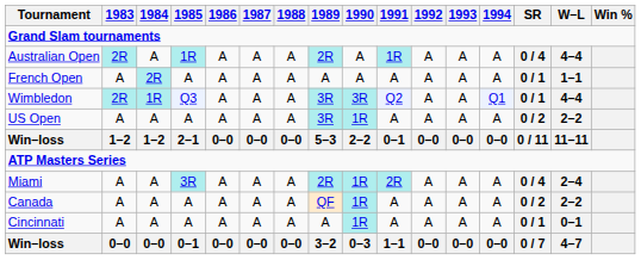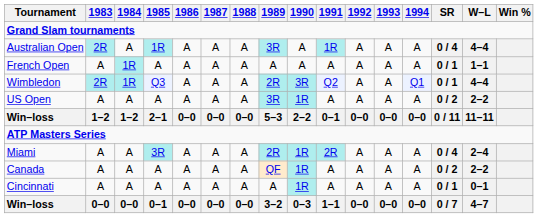 <table class=wikitable style=text-align:center;font-size:97%>
 <tr>
 <th>Tournament</th>
 <th><a href='#'>1983</a></th>
 <th><a href='#'>1984</a></th>
 <th><a href='#'>1985</a></th>
 <th><a href='#'>1986</a></th>
 <th><a href='#'>1987</a></th>
 <th><a href='#'>1988</a></th>
 <th><a href='#'>1989</a></th>
 <th><a href='#'>1990</a></th>
 <th><a href='#'>1991</a></th>
 <th><a href='#'>1992</a></th>
 <th><a href='#'>1993</a></th>
 <th><a href='#'>1994</a></th>
 <th>SR</th>
 <th>W–L</th>
 <th>Win %</th>
 </tr>
 <tr>
 <td colspan=23 align=left><strong><a href='#'>Grand Slam tournaments</a></strong></td>
 </tr>
 <tr>
 <td align=left><a href='#'>Australian Open</a></td>
 <td bgcolor=afeeee><a href='#'>2R</a></td>
 <td>A</td>
 <td bgcolor=afeeee><a href='#'>1R</a></td>
 <td>A</td>
 <td>A</td>
 <td>A</td>
-<td bgcolor=afeeee><a href='#'>2R</a></td>
+<td bgcolor=afeeee><a href='#'>3R</a></td>
 <td>A</td>
 <td bgcolor=afeeee><a href='#'>1R</a></td>
 <td>A</td>
 <td>A</td>
 <td>A</td>
 <th>0 / 4</th>
 <th>4–4</th>
 <th></th>
 </tr>
 <tr>
 <td align=left><a href='#'>French Open</a></td>
 <td>A</td>
-<td bgcolor=afeeee><a href='#'>2R</a></td>
+<td bgcolor=afeeee><a href='#'>1R</a></td>
 <td>A</td>
 <td>A</td>
 <td>A</td>
 <td>A</td>
 <td>A</td>
 <td>A</td>
 <td>A</td>
 <td>A</td>
 <td>A</td>
 <td>A</td>
 <th>0 / 1</th>
 <th>1–1</th>
 <th></th>
 </tr>
 <tr>
 <td align=left><a href='#'>Wimbledon</a></td>
 <td bgcolor=afeeee><a href='#'>2R</a></td>
 <td bgcolor=afeeee><a href='#'>1R</a></td>
 <td bgcolor=ecf2ff><a href='#'>Q3</a></td>
 <td>A</td>
 <td>A</td>
 <td>A</td>
-<td bgcolor=afeeee><a href='#'>3R</a></td>
+<td bgcolor=afeeee><a href='#'>2R</a></td>
 <td bgcolor=afeeee><a href='#'>3R</a></td>
 <td bgcolor=ecf2ff><a href='#'>Q2</a></td>
 <td>A</td>
 <td>A</td>
 <td bgcolor=ecf2ff><a href='#'>Q1</a></td>
 <th>0 / 1</th>
 <th>4–4</th>
 <th></th>
 </tr>
 <tr>
 <td align=left><a href='#'>US Open</a></td>
 <td>A</td>
 <td>A</td>
 <td>A</td>
 <td>A</td>
 <td>A</td>
 <td>A</td>
 <td bgcolor=afeeee><a href='#'>3R</a></td>
 <td bgcolor=afeeee><a href='#'>1R</a></td>
 <td>A</td>
 <td>A</td>
 <td>A</td>
 <td>A</td>
 <th>0 / 2</th>
 <th>2–2</th>
 <th></th>
 </tr>
 <tr>
 <th style=text-align:left>Win–loss</th>
 <th>1–2</th>
 <th>1–2</th>
 <th>2–1</th>
 <th>0–0</th>
 <th>0–0</th>
 <th>0–0</th>
 <th>5–3</th>
 <th>2–2</th>
 <th>0–1</th>
 <th>0–0</th>
 <th>0–0</th>
 <th>0–0</th>
 <th>0 / 11</th>
 <th>11–11</th>
 <th></th>
 </tr>
 <tr>
 <td colspan=23 align=left><strong><a href='#'>ATP Masters Series</a></strong></td>
 </tr>
 <tr>
 <td align=left><a href='#'>Miami</a></td>
 <td>A</td>
 <td>A</td>
 <td bgcolor=afeeee><a href='#'>3R</a></td>
 <td>A</td>
 <td>A</td>
 <td>A</td>
 <td bgcolor=afeeee><a href='#'>2R</a></td>
 <td bgcolor=afeeee><a href='#'>1R</a></td>
 <td bgcolor=afeeee><a href='#'>2R</a></td>
 <td>A</td>
 <td>A</td>
 <td>A</td>
 <th>0 / 4</th>
 <th>2–4</th>
 <th></th>
 </tr>
 <tr>
 <td align=left><a href='#'>Canada</a></td>
 <td>A</td>
 <td>A</td>
 <td>A</td>
 <td>A</td>
 <td>A</td>
 <td>A</td>
 <td bgcolor=ffebcd><a href='#'>QF</a></td>
 <td bgcolor=afeeee><a href='#'>1R</a></td>
 <td>A</td>
 <td>A</td>
 <td>A</td>
 <td>A</td>
 <th>0 / 2</th>
 <th>2–2</th>
 <th></th>
 </tr>
 <tr>
 <td align=left><a href='#'>Cincinnati</a></td>
 <td>A</td>
 <td>A</td>
 <td>A</td>
 <td>A</td>
 <td>A</td>
 <td>A</td>
 <td>A</td>
 <td bgcolor=afeeee><a href='#'>1R</a></td>
 <td>A</td>
 <td>A</td>
 <td>A</td>
 <td>A</td>
 <th>0 / 1</th>
 <th>0–1</th>
 <th></th>
 </tr>
 <tr>
 <th style=text-align:left>Win–loss</th>
 <th>0–0</th>
 <th>0–0</th>
 <th>0–1</th>
 <th>0–0</th>
 <th>0–0</th>
 <th>0–0</th>
 <th>3–2</th>
 <th>0–3</th>
 <th>1–1</th>
 <th>0–0</th>
 <th>0–0</th>
 <th>0–0</th>
 <th>0 / 7</th>
 <th>4–7</th>
 <th></th>
 </tr>
 </table>
